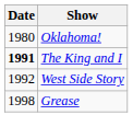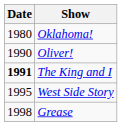 <table class="wikitable">
 <tr>
 <th>Date</th>
 <th>Show</th>
 </tr>
 <tr>
 <td>1980</td>
 <td><em><a href='#'>Oklahoma!</a></em></td>
 </tr>
 <tr>
+<td>1990</td>
+<td><em><a href='#'>Oliver!</a></em></td>
+</tr>
+<tr>
 <td><strong>1991</strong></td>
 <td><em><a href='#'>The King and I</a></em></td>
 </tr>
 <tr>
-<td>1992</td>
+<td>1995</td>
 <td><em><a href='#'>West Side Story</a></em></td>
 </tr>
 <tr>
 <td>1998</td>
 <td><em><a href='#'>Grease</a></em></td>
 </tr>
 </table>
